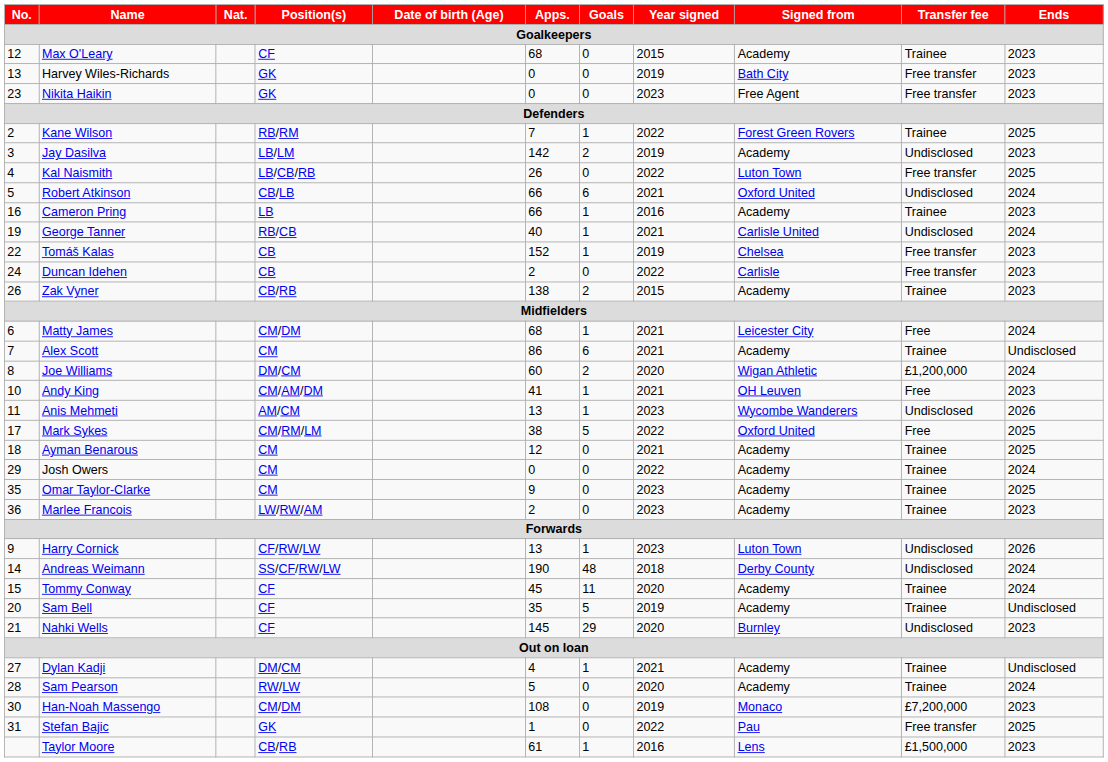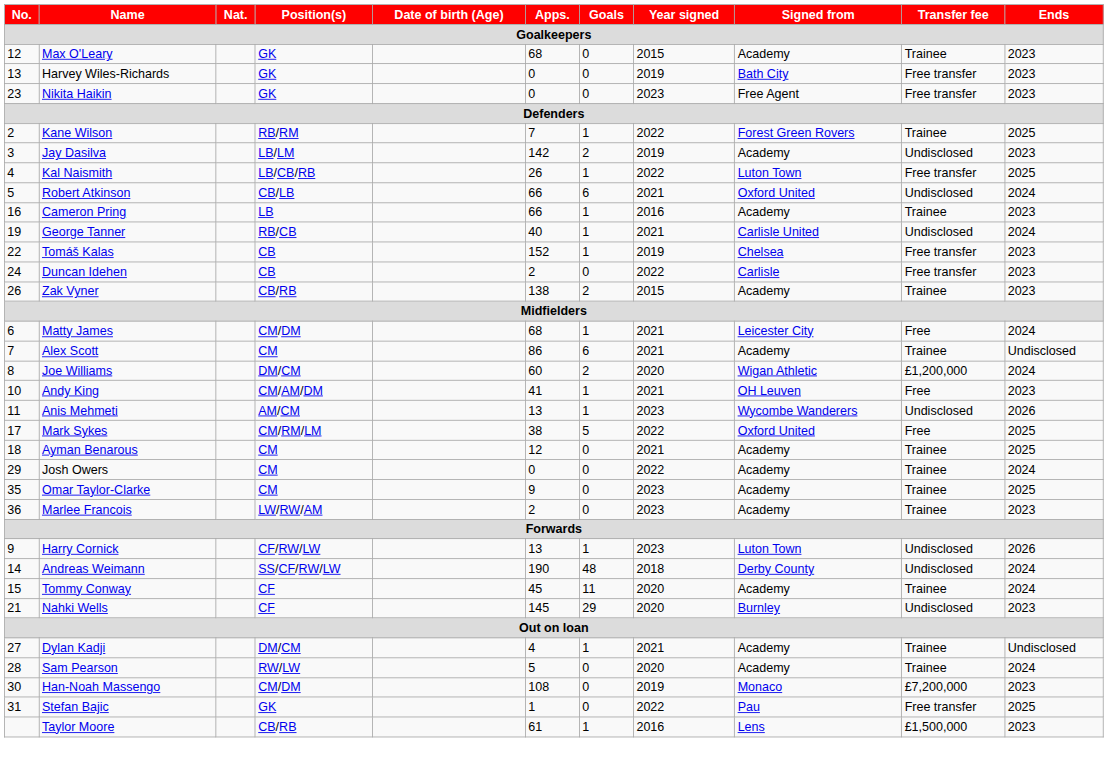 <table class="wikitable" style="font-size:90%;width:100%">
 <tr>
 <th style="background:#f00;color:white">No.</th>
 <th style="background:#f00;color:white">Name</th>
 <th style="background:#f00;color:white">Nat.</th>
 <th style="background:#f00;color:white">Position(s)</th>
 <th style="background:#f00;color:white">Date of birth (Age)</th>
 <th style="background:#f00;color:white">Apps.</th>
 <th style="background:#f00;color:white">Goals</th>
 <th style="background:#f00;color:white">Year signed</th>
 <th style="background:#f00;color:white">Signed from</th>
 <th style="background:#f00;color:white">Transfer fee</th>
 <th style="background:#f00;color:white">Ends</th>
 </tr>
 <tr>
 <th colspan=11 style="background:#dcdcdc">Goalkeepers</th>
 </tr>
 <tr>
 <td>12</td>
 <td><a href='#'>Max O'Leary</a></td>
 <td></td>
-<td><a href='#'>CF</a></td>
+<td><a href='#'>GK</a></td>
 <td></td>
 <td>68</td>
 <td>0</td>
 <td>2015</td>
 <td>Academy</td>
 <td>Trainee</td>
 <td>2023</td>
 </tr>
 <tr>
 <td>13</td>
 <td>Harvey Wiles-Richards</td>
 <td></td>
 <td><a href='#'>GK</a></td>
 <td></td>
 <td>0</td>
 <td>0</td>
 <td>2019</td>
 <td> <a href='#'>Bath City</a></td>
 <td>Free transfer</td>
 <td>2023</td>
 </tr>
 <tr>
 <td>23</td>
 <td><a href='#'>Nikita Haikin</a></td>
 <td></td>
 <td><a href='#'>GK</a></td>
 <td></td>
 <td>0</td>
 <td>0</td>
 <td>2023</td>
 <td>Free Agent</td>
 <td>Free transfer</td>
 <td>2023</td>
 </tr>
 <tr>
 <th colspan=11 style="background:#dcdcdc">Defenders</th>
 </tr>
 <tr>
 <td>2</td>
 <td><a href='#'>Kane Wilson</a></td>
 <td></td>
 <td><a href='#'>RB</a>/<a href='#'>RM</a></td>
 <td></td>
 <td>7</td>
 <td>1</td>
 <td>2022</td>
 <td> <a href='#'>Forest Green Rovers</a></td>
 <td>Trainee</td>
 <td>2025</td>
 </tr>
 <tr>
 <td>3</td>
 <td><a href='#'>Jay Dasilva</a></td>
 <td></td>
 <td><a href='#'>LB</a>/<a href='#'>LM</a></td>
 <td></td>
 <td>142</td>
 <td>2</td>
 <td>2019</td>
 <td>Academy</td>
 <td>Undisclosed</td>
 <td>2023</td>
 </tr>
 <tr>
 <td>4</td>
 <td><a href='#'>Kal Naismith</a></td>
 <td></td>
 <td><a href='#'>LB</a>/<a href='#'>CB</a>/<a href='#'>RB</a></td>
 <td></td>
 <td>26</td>
-<td>0</td>
+<td>1</td>
 <td>2022</td>
 <td> <a href='#'>Luton Town</a></td>
 <td>Free transfer</td>
 <td>2025</td>
 </tr>
 <tr>
 <td>5</td>
 <td><a href='#'>Robert Atkinson</a></td>
 <td></td>
 <td><a href='#'>CB</a>/<a href='#'>LB</a></td>
 <td></td>
 <td>66</td>
 <td>6</td>
 <td>2021</td>
 <td> <a href='#'>Oxford United</a></td>
 <td>Undisclosed</td>
 <td>2024</td>
 </tr>
 <tr>
 <td>16</td>
 <td><a href='#'>Cameron Pring</a></td>
 <td></td>
 <td><a href='#'>LB</a></td>
 <td></td>
 <td>66</td>
 <td>1</td>
 <td>2016</td>
 <td>Academy</td>
 <td>Trainee</td>
 <td>2023</td>
 </tr>
 <tr>
 <td>19</td>
 <td><a href='#'>George Tanner</a></td>
 <td></td>
 <td><a href='#'>RB</a>/<a href='#'>CB</a></td>
 <td></td>
 <td>40</td>
 <td>1</td>
 <td>2021</td>
 <td> <a href='#'>Carlisle United</a></td>
 <td>Undisclosed</td>
 <td>2024</td>
 </tr>
 <tr>
 <td>22</td>
 <td><a href='#'>Tomáš Kalas</a></td>
 <td></td>
 <td><a href='#'>CB</a></td>
 <td></td>
 <td>152</td>
 <td>1</td>
 <td>2019</td>
 <td> <a href='#'>Chelsea</a></td>
 <td>Free transfer</td>
 <td>2023</td>
 </tr>
 <tr>
 <td>24</td>
 <td><a href='#'>Duncan Idehen</a></td>
 <td></td>
 <td><a href='#'>CB</a></td>
 <td></td>
 <td>2</td>
 <td>0</td>
 <td>2022</td>
 <td> <a href='#'>Carlisle</a></td>
 <td>Free transfer</td>
 <td>2023</td>
 </tr>
 <tr>
 <td>26</td>
 <td><a href='#'>Zak Vyner</a></td>
 <td></td>
 <td><a href='#'>CB</a>/<a href='#'>RB</a></td>
 <td></td>
 <td>138</td>
 <td>2</td>
 <td>2015</td>
 <td>Academy</td>
 <td>Trainee</td>
 <td>2023</td>
 </tr>
 <tr>
 <th colspan=11 style="background:#dcdcdc">Midfielders</th>
 </tr>
 <tr>
 <td>6</td>
 <td><a href='#'>Matty James</a></td>
 <td></td>
 <td><a href='#'>CM</a>/<a href='#'>DM</a></td>
 <td></td>
 <td>68</td>
 <td>1</td>
 <td>2021</td>
 <td> <a href='#'>Leicester City</a></td>
 <td>Free</td>
 <td>2024</td>
 </tr>
 <tr>
 <td>7</td>
 <td><a href='#'>Alex Scott</a></td>
 <td></td>
 <td><a href='#'>CM</a></td>
 <td></td>
 <td>86</td>
 <td>6</td>
 <td>2021</td>
 <td>Academy</td>
 <td>Trainee</td>
 <td>Undisclosed</td>
 </tr>
 <tr>
 <td>8</td>
 <td><a href='#'>Joe Williams</a></td>
 <td></td>
 <td><a href='#'>DM</a>/<a href='#'>CM</a></td>
 <td></td>
 <td>60</td>
 <td>2</td>
 <td>2020</td>
 <td> <a href='#'>Wigan Athletic</a></td>
 <td>£1,200,000</td>
 <td>2024</td>
 </tr>
 <tr>
 <td>10</td>
 <td><a href='#'>Andy King</a></td>
 <td></td>
 <td><a href='#'>CM</a>/<a href='#'>AM</a>/<a href='#'>DM</a></td>
 <td></td>
 <td>41</td>
 <td>1</td>
 <td>2021</td>
 <td> <a href='#'>OH Leuven</a></td>
 <td>Free</td>
 <td>2023</td>
 </tr>
 <tr>
 <td>11</td>
 <td><a href='#'>Anis Mehmeti</a></td>
 <td></td>
 <td><a href='#'>AM</a>/<a href='#'>CM</a></td>
 <td></td>
 <td>13</td>
 <td>1</td>
 <td>2023</td>
 <td> <a href='#'>Wycombe Wanderers</a></td>
 <td>Undisclosed</td>
 <td>2026</td>
 </tr>
 <tr>
 <td>17</td>
 <td><a href='#'>Mark Sykes</a></td>
 <td></td>
 <td><a href='#'>CM</a>/<a href='#'>RM</a>/<a href='#'>LM</a></td>
 <td></td>
 <td>38</td>
 <td>5</td>
 <td>2022</td>
 <td> <a href='#'>Oxford United</a></td>
 <td>Free</td>
 <td>2025</td>
 </tr>
 <tr>
 <td>18</td>
 <td><a href='#'>Ayman Benarous</a></td>
 <td></td>
 <td><a href='#'>CM</a></td>
 <td></td>
 <td>12</td>
 <td>0</td>
 <td>2021</td>
 <td>Academy</td>
 <td>Trainee</td>
 <td>2025</td>
 </tr>
 <tr>
 <td>29</td>
 <td>Josh Owers</td>
 <td></td>
 <td><a href='#'>CM</a></td>
 <td></td>
 <td>0</td>
 <td>0</td>
 <td>2022</td>
 <td>Academy</td>
 <td>Trainee</td>
 <td>2024</td>
 </tr>
 <tr>
 <td>35</td>
 <td><a href='#'>Omar Taylor-Clarke</a></td>
 <td></td>
 <td><a href='#'>CM</a></td>
 <td></td>
 <td>9</td>
 <td>0</td>
 <td>2023</td>
 <td>Academy</td>
 <td>Trainee</td>
 <td>2025</td>
 </tr>
 <tr>
 <td>36</td>
 <td><a href='#'>Marlee Francois</a></td>
 <td></td>
 <td><a href='#'>LW</a>/<a href='#'>RW</a>/<a href='#'>AM</a></td>
 <td></td>
 <td>2</td>
 <td>0</td>
 <td>2023</td>
 <td>Academy</td>
 <td>Trainee</td>
 <td>2023</td>
 </tr>
 <tr>
 <th colspan=11 style="background:#dcdcdc">Forwards</th>
 </tr>
 <tr>
 <td>9</td>
 <td><a href='#'>Harry Cornick</a></td>
 <td></td>
 <td><a href='#'>CF</a>/<a href='#'>RW</a>/<a href='#'>LW</a></td>
 <td></td>
 <td>13</td>
 <td>1</td>
 <td>2023</td>
 <td> <a href='#'>Luton Town</a></td>
 <td>Undisclosed</td>
 <td>2026</td>
 </tr>
 <tr>
 <td>14</td>
 <td><a href='#'>Andreas Weimann</a></td>
 <td></td>
 <td><a href='#'>SS</a>/<a href='#'>CF</a>/<a href='#'>RW</a>/<a href='#'>LW</a></td>
 <td></td>
 <td>190</td>
 <td>48</td>
 <td>2018</td>
 <td> <a href='#'>Derby County</a></td>
 <td>Undisclosed</td>
 <td>2024</td>
 </tr>
 <tr>
 <td>15</td>
 <td><a href='#'>Tommy Conway</a></td>
 <td></td>
 <td><a href='#'>CF</a></td>
 <td></td>
 <td>45</td>
 <td>11</td>
 <td>2020</td>
 <td>Academy</td>
 <td>Trainee</td>
 <td>2024</td>
 </tr>
 <tr>
-<td>20</td>
-<td><a href='#'>Sam Bell</a></td>
-<td></td>
-<td><a href='#'>CF</a></td>
-<td></td>
-<td>35</td>
-<td>5</td>
-<td>2019</td>
-<td>Academy</td>
-<td>Trainee</td>
-<td>Undisclosed</td>
-</tr>
-<tr>
 <td>21</td>
 <td><a href='#'>Nahki Wells</a></td>
 <td></td>
 <td><a href='#'>CF</a></td>
 <td></td>
 <td>145</td>
 <td>29</td>
 <td>2020</td>
 <td> <a href='#'>Burnley</a></td>
 <td>Undisclosed</td>
 <td>2023</td>
 </tr>
 <tr>
 <th colspan=11 style="background:#dcdcdc">Out on loan</th>
 </tr>
 <tr>
 <td>27</td>
 <td><a href='#'>Dylan Kadji</a></td>
 <td></td>
 <td><a href='#'>DM</a>/<a href='#'>CM</a></td>
 <td></td>
 <td>4</td>
 <td>1</td>
 <td>2021</td>
 <td>Academy</td>
 <td>Trainee</td>
 <td>Undisclosed</td>
 </tr>
 <tr>
 <td>28</td>
 <td><a href='#'>Sam Pearson</a></td>
 <td></td>
 <td><a href='#'>RW</a>/<a href='#'>LW</a></td>
 <td></td>
 <td>5</td>
 <td>0</td>
 <td>2020</td>
 <td>Academy</td>
 <td>Trainee</td>
 <td>2024</td>
 </tr>
 <tr>
 <td>30</td>
 <td><a href='#'>Han-Noah Massengo</a></td>
 <td></td>
 <td><a href='#'>CM</a>/<a href='#'>DM</a></td>
 <td></td>
 <td>108</td>
 <td>0</td>
 <td>2019</td>
 <td> <a href='#'>Monaco</a></td>
 <td>£7,200,000</td>
 <td>2023</td>
 </tr>
 <tr>
 <td>31</td>
 <td><a href='#'>Stefan Bajic</a></td>
 <td></td>
 <td><a href='#'>GK</a></td>
 <td></td>
 <td>1</td>
 <td>0</td>
 <td>2022</td>
 <td> <a href='#'>Pau</a></td>
 <td>Free transfer</td>
 <td>2025</td>
 </tr>
 <tr>
 <td></td>
 <td><a href='#'>Taylor Moore</a></td>
 <td></td>
 <td><a href='#'>CB</a>/<a href='#'>RB</a></td>
 <td></td>
 <td>61</td>
 <td>1</td>
 <td>2016</td>
 <td> <a href='#'>Lens</a></td>
 <td>£1,500,000</td>
 <td>2023</td>
 </tr>
 </table>
